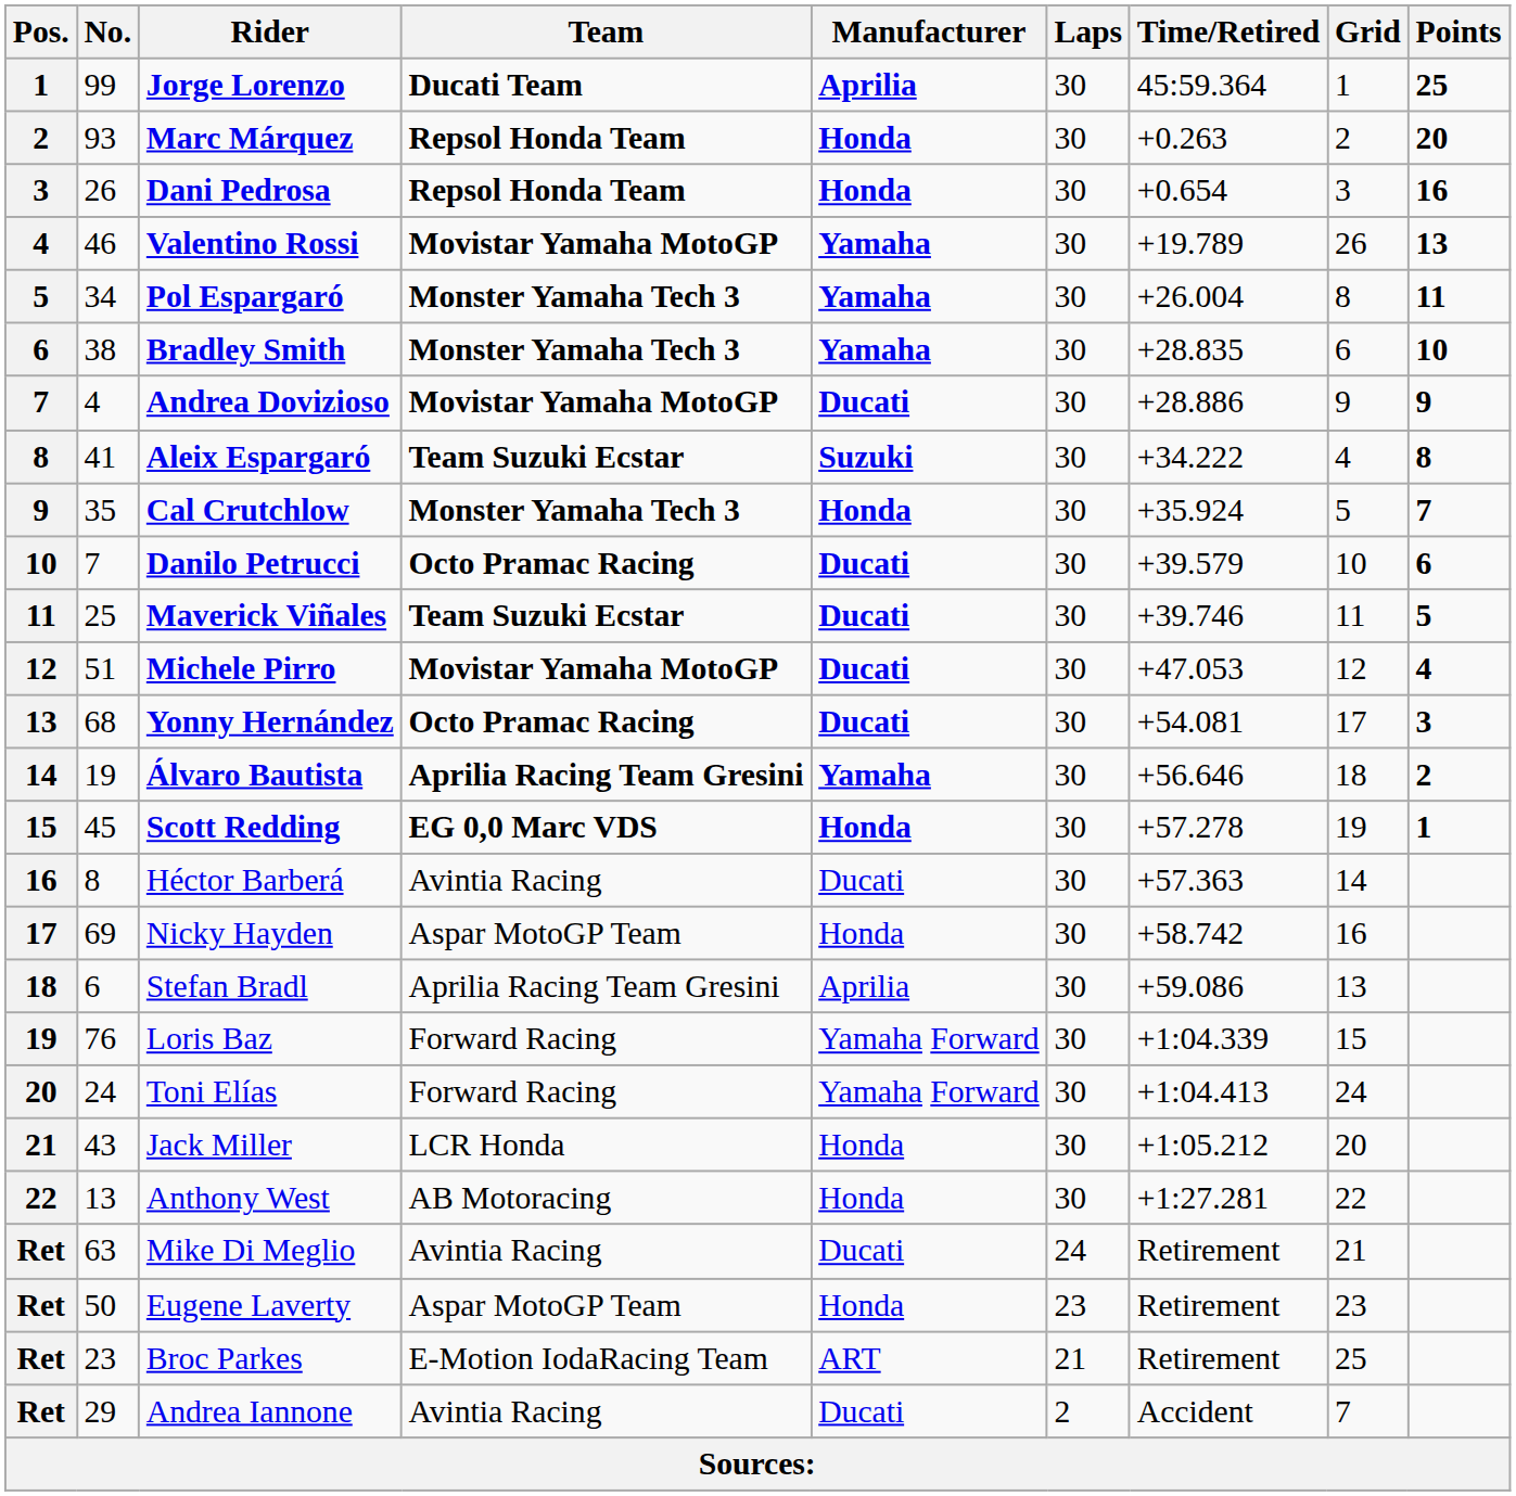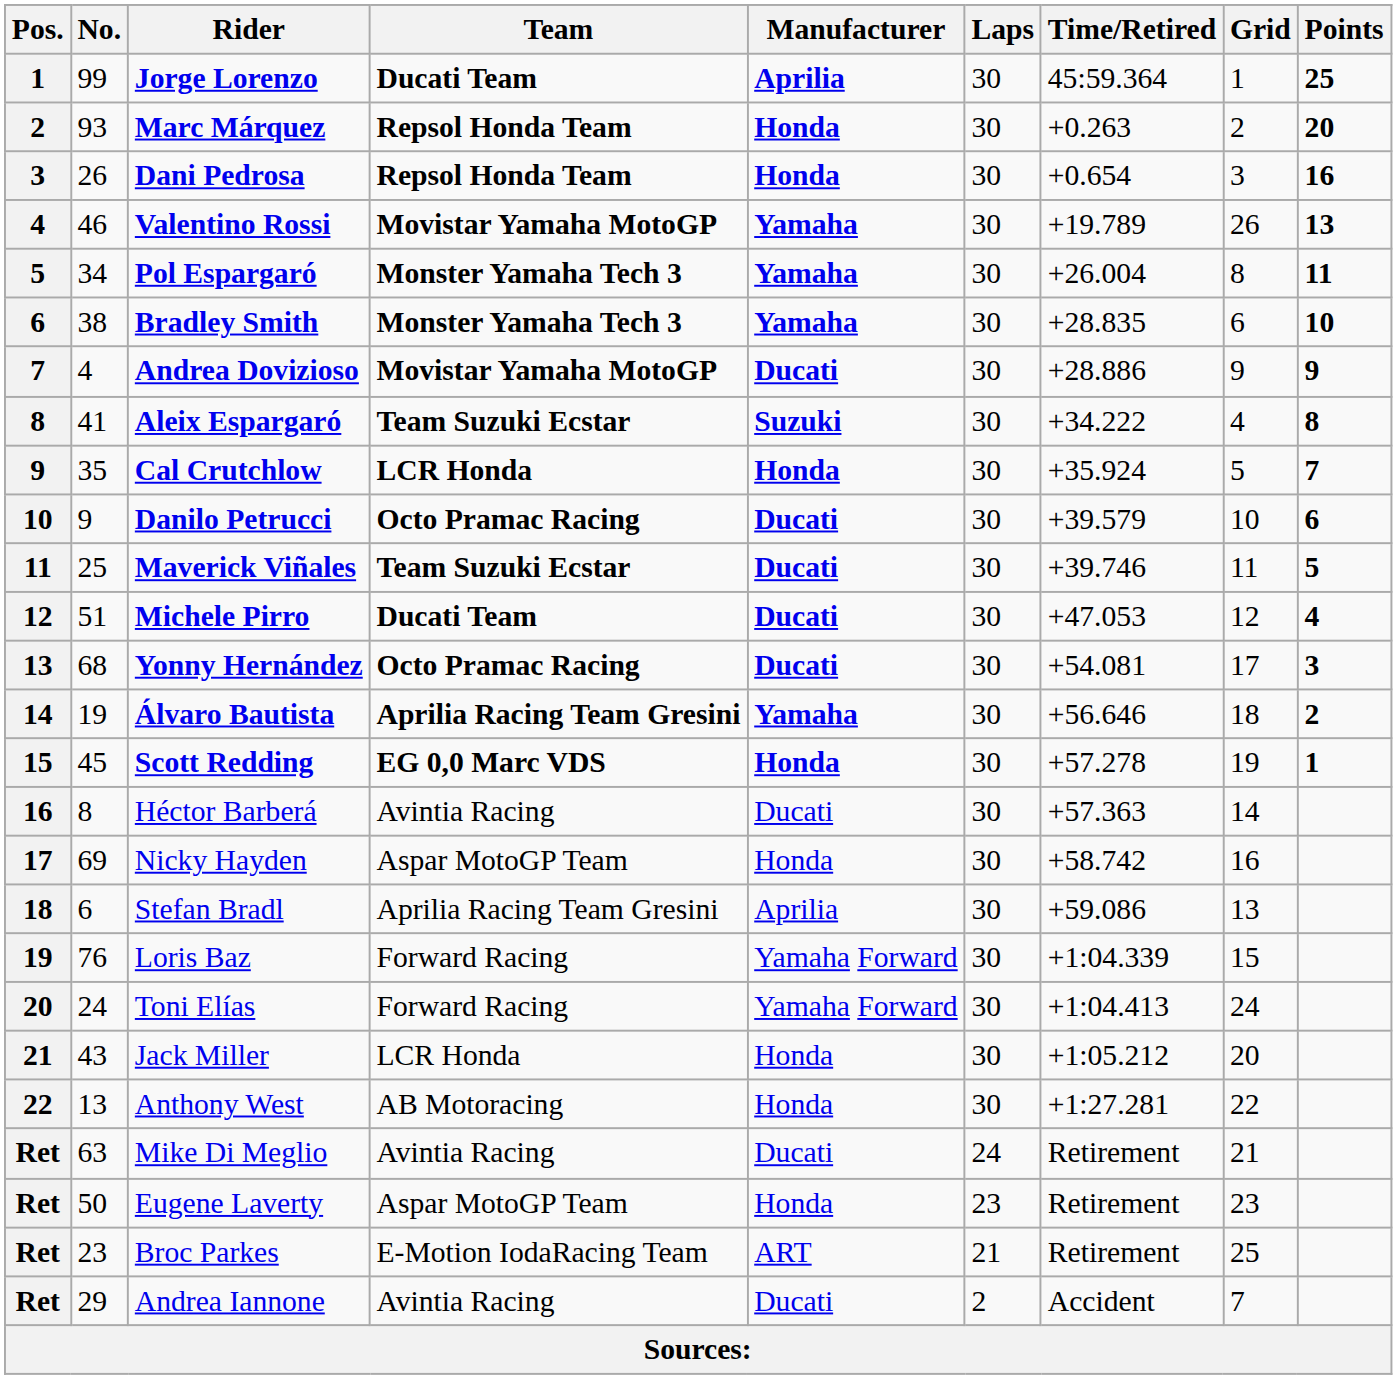 <table class="wikitable" style="font-size: 95%;">
 <tr>
 <th>Pos.</th>
 <th>No.</th>
 <th>Rider</th>
 <th>Team</th>
 <th>Manufacturer</th>
 <th>Laps</th>
 <th>Time/Retired</th>
 <th>Grid</th>
 <th>Points</th>
 </tr>
 <tr>
 <th>1</th>
 <td>99</td>
 <td> <strong><a href='#'>Jorge Lorenzo</a></strong></td>
 <td><strong>Ducati Team</strong></td>
 <td><strong><a href='#'>Aprilia</a></strong></td>
 <td>30</td>
 <td>45:59.364</td>
 <td>1</td>
 <td><strong>25</strong></td>
 </tr>
 <tr>
 <th>2</th>
 <td>93</td>
 <td> <strong><a href='#'>Marc Márquez</a></strong></td>
 <td><strong>Repsol Honda Team</strong></td>
 <td><strong><a href='#'>Honda</a></strong></td>
 <td>30</td>
 <td>+0.263</td>
 <td>2</td>
 <td><strong>20</strong></td>
 </tr>
 <tr>
 <th>3</th>
 <td>26</td>
 <td> <strong><a href='#'>Dani Pedrosa</a></strong></td>
 <td><strong>Repsol Honda Team</strong></td>
 <td><strong><a href='#'>Honda</a></strong></td>
 <td>30</td>
 <td>+0.654</td>
 <td>3</td>
 <td><strong>16</strong></td>
 </tr>
 <tr>
 <th>4</th>
 <td>46</td>
 <td> <strong><a href='#'>Valentino Rossi</a></strong></td>
 <td><strong>Movistar Yamaha MotoGP</strong></td>
 <td><strong><a href='#'>Yamaha</a></strong></td>
 <td>30</td>
 <td>+19.789</td>
 <td>26</td>
 <td><strong>13</strong></td>
 </tr>
 <tr>
 <th>5</th>
 <td>34</td>
 <td> <strong><a href='#'>Pol Espargaró</a></strong></td>
 <td><strong>Monster Yamaha Tech 3</strong></td>
 <td><strong><a href='#'>Yamaha</a></strong></td>
 <td>30</td>
 <td>+26.004</td>
 <td>8</td>
 <td><strong>11</strong></td>
 </tr>
 <tr>
 <th>6</th>
 <td>38</td>
 <td> <strong><a href='#'>Bradley Smith</a></strong></td>
 <td><strong>Monster Yamaha Tech 3</strong></td>
 <td><strong><a href='#'>Yamaha</a></strong></td>
 <td>30</td>
 <td>+28.835</td>
 <td>6</td>
 <td><strong>10</strong></td>
 </tr>
 <tr>
 <th>7</th>
 <td>4</td>
 <td> <strong><a href='#'>Andrea Dovizioso</a></strong></td>
 <td><strong>Movistar Yamaha MotoGP</strong></td>
 <td><strong><a href='#'>Ducati</a></strong></td>
 <td>30</td>
 <td>+28.886</td>
 <td>9</td>
 <td><strong>9</strong></td>
 </tr>
 <tr>
 <th>8</th>
 <td>41</td>
 <td> <strong><a href='#'>Aleix Espargaró</a></strong></td>
 <td><strong>Team Suzuki Ecstar</strong></td>
 <td><strong><a href='#'>Suzuki</a></strong></td>
 <td>30</td>
 <td>+34.222</td>
 <td>4</td>
 <td><strong>8</strong></td>
 </tr>
 <tr>
 <th>9</th>
 <td>35</td>
 <td> <strong><a href='#'>Cal Crutchlow</a></strong></td>
-<td><strong>Monster Yamaha Tech 3</strong></td>
+<td><strong>LCR Honda</strong></td>
 <td><strong><a href='#'>Honda</a></strong></td>
 <td>30</td>
 <td>+35.924</td>
 <td>5</td>
 <td><strong>7</strong></td>
 </tr>
 <tr>
 <th>10</th>
-<td>7</td>
+<td>9</td>
 <td> <strong><a href='#'>Danilo Petrucci</a></strong></td>
 <td><strong>Octo Pramac Racing</strong></td>
 <td><strong><a href='#'>Ducati</a></strong></td>
 <td>30</td>
 <td>+39.579</td>
 <td>10</td>
 <td><strong>6</strong></td>
 </tr>
 <tr>
 <th>11</th>
 <td>25</td>
 <td> <strong><a href='#'>Maverick Viñales</a></strong></td>
 <td><strong>Team Suzuki Ecstar</strong></td>
 <td><strong><a href='#'>Ducati</a></strong></td>
 <td>30</td>
 <td>+39.746</td>
 <td>11</td>
 <td><strong>5</strong></td>
 </tr>
 <tr>
 <th>12</th>
 <td>51</td>
 <td> <strong><a href='#'>Michele Pirro</a></strong></td>
-<td><strong>Movistar Yamaha MotoGP</strong></td>
+<td><strong>Ducati Team</strong></td>
 <td><strong><a href='#'>Ducati</a></strong></td>
 <td>30</td>
 <td>+47.053</td>
 <td>12</td>
 <td><strong>4</strong></td>
 </tr>
 <tr>
 <th>13</th>
 <td>68</td>
 <td> <strong><a href='#'>Yonny Hernández</a></strong></td>
 <td><strong>Octo Pramac Racing</strong></td>
 <td><strong><a href='#'>Ducati</a></strong></td>
 <td>30</td>
 <td>+54.081</td>
 <td>17</td>
 <td><strong>3</strong></td>
 </tr>
 <tr>
 <th>14</th>
 <td>19</td>
 <td> <strong><a href='#'>Álvaro Bautista</a></strong></td>
 <td><strong>Aprilia Racing Team Gresini</strong></td>
 <td><strong><a href='#'>Yamaha</a></strong></td>
 <td>30</td>
 <td>+56.646</td>
 <td>18</td>
 <td><strong>2</strong></td>
 </tr>
 <tr>
 <th>15</th>
 <td>45</td>
 <td> <strong><a href='#'>Scott Redding</a></strong></td>
 <td><strong>EG 0,0 Marc VDS</strong></td>
 <td><strong><a href='#'>Honda</a></strong></td>
 <td>30</td>
 <td>+57.278</td>
 <td>19</td>
 <td><strong>1</strong></td>
 </tr>
 <tr>
 <th>16</th>
 <td>8</td>
 <td> <a href='#'>Héctor Barberá</a></td>
 <td>Avintia Racing</td>
 <td><a href='#'>Ducati</a></td>
 <td>30</td>
 <td>+57.363</td>
 <td>14</td>
 <td></td>
 </tr>
 <tr>
 <th>17</th>
 <td>69</td>
 <td> <a href='#'>Nicky Hayden</a></td>
 <td>Aspar MotoGP Team</td>
 <td><a href='#'>Honda</a></td>
 <td>30</td>
 <td>+58.742</td>
 <td>16</td>
 <td></td>
 </tr>
 <tr>
 <th>18</th>
 <td>6</td>
 <td> <a href='#'>Stefan Bradl</a></td>
 <td>Aprilia Racing Team Gresini</td>
 <td><a href='#'>Aprilia</a></td>
 <td>30</td>
 <td>+59.086</td>
 <td>13</td>
 <td></td>
 </tr>
 <tr>
 <th>19</th>
 <td>76</td>
 <td> <a href='#'>Loris Baz</a></td>
 <td>Forward Racing</td>
 <td><a href='#'>Yamaha</a> <a href='#'>Forward</a></td>
 <td>30</td>
 <td>+1:04.339</td>
 <td>15</td>
 <td></td>
 </tr>
 <tr>
 <th>20</th>
 <td>24</td>
 <td> <a href='#'>Toni Elías</a></td>
 <td>Forward Racing</td>
 <td><a href='#'>Yamaha</a> <a href='#'>Forward</a></td>
 <td>30</td>
 <td>+1:04.413</td>
 <td>24</td>
 <td></td>
 </tr>
 <tr>
 <th>21</th>
 <td>43</td>
 <td> <a href='#'>Jack Miller</a></td>
 <td>LCR Honda</td>
 <td><a href='#'>Honda</a></td>
 <td>30</td>
 <td>+1:05.212</td>
 <td>20</td>
 <td></td>
 </tr>
 <tr>
 <th>22</th>
 <td>13</td>
 <td> <a href='#'>Anthony West</a></td>
 <td>AB Motoracing</td>
 <td><a href='#'>Honda</a></td>
 <td>30</td>
 <td>+1:27.281</td>
 <td>22</td>
 <td></td>
 </tr>
 <tr>
 <th>Ret</th>
 <td>63</td>
 <td> <a href='#'>Mike Di Meglio</a></td>
 <td>Avintia Racing</td>
 <td><a href='#'>Ducati</a></td>
 <td>24</td>
 <td>Retirement</td>
 <td>21</td>
 <td></td>
 </tr>
 <tr>
 <th>Ret</th>
 <td>50</td>
 <td> <a href='#'>Eugene Laverty</a></td>
 <td>Aspar MotoGP Team</td>
 <td><a href='#'>Honda</a></td>
 <td>23</td>
 <td>Retirement</td>
 <td>23</td>
 <td></td>
 </tr>
 <tr>
 <th>Ret</th>
 <td>23</td>
 <td> <a href='#'>Broc Parkes</a></td>
 <td>E-Motion IodaRacing Team</td>
 <td><a href='#'>ART</a></td>
 <td>21</td>
 <td>Retirement</td>
 <td>25</td>
 <td></td>
 </tr>
 <tr>
 <th>Ret</th>
 <td>29</td>
 <td> <a href='#'>Andrea Iannone</a></td>
 <td>Avintia Racing</td>
 <td><a href='#'>Ducati</a></td>
 <td>2</td>
 <td>Accident</td>
 <td>7</td>
 <td></td>
 </tr>
 <tr>
 <th colspan=9>Sources:</th>
 </tr>
 </table>
